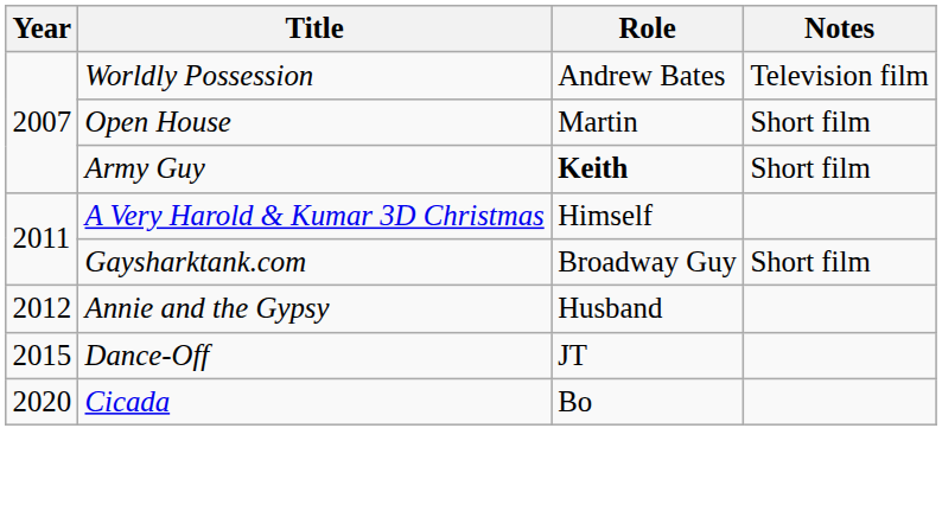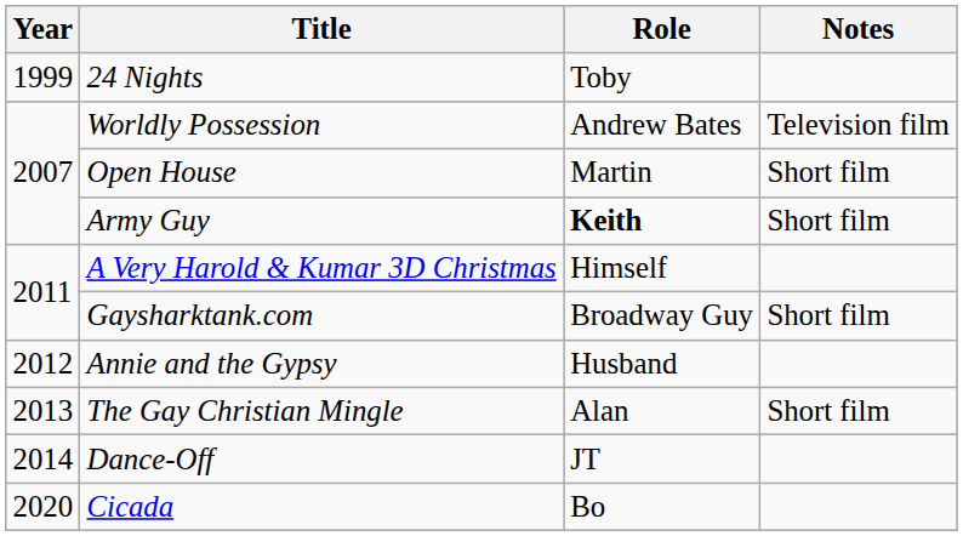 <table class="wikitable sortable">
 <tr>
 <th>Year</th>
 <th>Title</th>
 <th>Role</th>
 <th class="unsortable">Notes</th>
+</tr>
+<tr>
+<td>1999</td>
+<td><em>24 Nights</em></td>
+<td>Toby</td>
+<td></td>
 </tr>
 <tr>
 <td rowspan="3">2007</td>
 <td><em>Worldly Possession</em></td>
 <td>Andrew Bates</td>
 <td>Television film</td>
 </tr>
 <tr>
 <td><em>Open House</em></td>
 <td>Martin</td>
 <td>Short film</td>
 </tr>
 <tr>
 <td><em>Army Guy</em></td>
 <td><strong>Keith</strong></td>
 <td>Short film</td>
 </tr>
 <tr>
 <td rowspan="2">2011</td>
 <td><em><a href='#'>A Very Harold & Kumar 3D Christmas</a></em></td>
 <td>Himself</td>
 <td></td>
 </tr>
 <tr>
 <td><em>Gaysharktank.com</em></td>
 <td>Broadway Guy</td>
 <td>Short film</td>
 </tr>
 <tr>
 <td>2012</td>
 <td><em>Annie and the Gypsy</em></td>
 <td>Husband</td>
 <td></td>
 </tr>
 <tr>
-<td>2015</td>
+<td>2013</td>
+<td><em>The Gay Christian Mingle</em></td>
+<td>Alan</td>
+<td>Short film</td>
+</tr>
+<tr>
+<td>2014</td>
 <td><em>Dance-Off</em></td>
 <td>JT</td>
 <td></td>
 </tr>
 <tr>
 <td>2020</td>
 <td><em><a href='#'>Cicada</a></em></td>
 <td>Bo</td>
 <td></td>
 </tr>
 </table>
